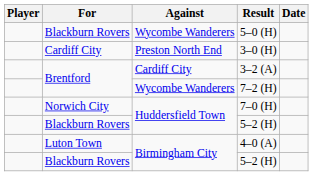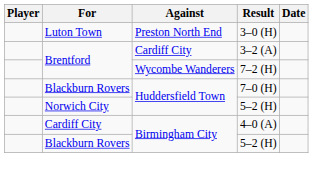 <table class="wikitable">
 <tr>
 <th>Player</th>
 <th>For</th>
 <th>Against</th>
 <th>Result</th>
 <th>Date</th>
 </tr>
 <tr>
 <td> </td>
-<td><a href='#'>Blackburn Rovers</a></td>
-<td><a href='#'>Wycombe Wanderers</a></td>
-<td>5–0 (H)</td>
-<td></td>
-</tr>
-<tr>
-<td> </td>
-<td><a href='#'>Cardiff City</a></td>
+<td><a href='#'>Luton Town</a></td>
 <td><a href='#'>Preston North End</a></td>
 <td>3–0 (H)</td>
 <td></td>
 </tr>
 <tr>
 <td> </td>
 <td rowspan="2"><a href='#'>Brentford</a></td>
 <td><a href='#'>Cardiff City</a></td>
 <td>3–2 (A)</td>
 <td></td>
 </tr>
 <tr>
 <td> </td>
 <td><a href='#'>Wycombe Wanderers</a></td>
 <td>7–2 (H)</td>
 <td></td>
 </tr>
 <tr>
 <td> </td>
-<td><a href='#'>Norwich City</a></td>
+<td><a href='#'>Blackburn Rovers</a></td>
 <td rowspan="2"><a href='#'>Huddersfield Town</a></td>
 <td>7–0 (H)</td>
 <td></td>
 </tr>
 <tr>
 <td> </td>
-<td><a href='#'>Blackburn Rovers</a></td>
+<td><a href='#'>Norwich City</a></td>
 <td>5–2 (H)</td>
 <td></td>
 </tr>
 <tr>
 <td> </td>
-<td><a href='#'>Luton Town</a></td>
+<td><a href='#'>Cardiff City</a></td>
 <td rowspan="2"><a href='#'>Birmingham City</a></td>
 <td>4–0 (A)</td>
 <td></td>
 </tr>
 <tr>
 <td> </td>
 <td><a href='#'>Blackburn Rovers</a></td>
 <td>5–2 (H)</td>
 <td></td>
 </tr>
 </table>
